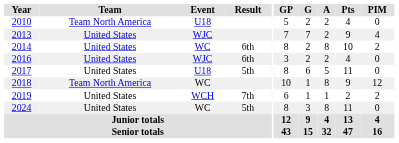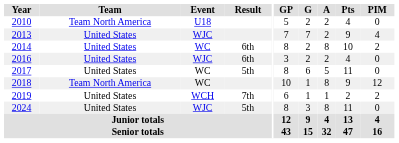 <table border="0" cellpadding="1" cellspacing="0" ID="Table3" style="text-align:center; width:40em;">
 <tr style="background:#e0e0e0;">
 <th>Year</th>
 <th>Team</th>
 <th>Event</th>
 <th>Result</th>
 <th rowspan="99" style="background:#fff;"></th>
 <th>GP</th>
 <th>G</th>
 <th>A</th>
 <th>Pts</th>
 <th>PIM</th>
 </tr>
 <tr>
 <td><a href='#'>2010</a></td>
 <td><a href='#'>Team North America</a></td>
 <td><a href='#'>U18</a></td>
 <td></td>
 <td>5</td>
 <td>2</td>
 <td>2</td>
 <td>4</td>
 <td>0</td>
 </tr>
 <tr style="background:#f0f0f0;">
 <td><a href='#'>2013</a></td>
 <td><a href='#'>United States</a></td>
 <td><a href='#'>WJC</a></td>
 <td></td>
 <td>7</td>
 <td>7</td>
 <td>2</td>
 <td>9</td>
 <td>4</td>
 </tr>
 <tr>
 <td><a href='#'>2014</a></td>
 <td><a href='#'>United States</a></td>
 <td><a href='#'>WC</a></td>
 <td>6th</td>
 <td>8</td>
 <td>2</td>
 <td>8</td>
 <td>10</td>
 <td>2</td>
 </tr>
 <tr style="background:#f0f0f0;">
 <td><a href='#'>2016</a></td>
 <td><a href='#'>United States</a></td>
 <td><a href='#'>WJC</a></td>
 <td>6th</td>
 <td>3</td>
 <td>2</td>
 <td>2</td>
 <td>4</td>
 <td>0</td>
 </tr>
 <tr>
 <td><a href='#'>2017</a></td>
 <td>United States</td>
-<td><a href='#'>U18</a></td>
+<td>WC</td>
 <td>5th</td>
 <td>8</td>
 <td>6</td>
 <td>5</td>
 <td>11</td>
 <td>0</td>
 </tr>
 <tr style="background:#f0f0f0;">
 <td><a href='#'>2018</a></td>
 <td><a href='#'>Team North America</a></td>
 <td>WC</td>
 <td></td>
 <td>10</td>
 <td>1</td>
 <td>8</td>
 <td>9</td>
 <td>12</td>
 </tr>
 <tr>
 <td><a href='#'>2019</a></td>
 <td>United States</td>
 <td><a href='#'>WCH</a></td>
 <td>7th</td>
 <td>6</td>
 <td>1</td>
 <td>1</td>
 <td>2</td>
 <td>2</td>
 </tr>
 <tr style="background:#f0f0f0;">
 <td><a href='#'>2024</a></td>
 <td>United States</td>
-<td>WC</td>
+<td><a href='#'>WJC</a></td>
 <td>5th</td>
 <td>8</td>
 <td>3</td>
 <td>8</td>
 <td>11</td>
 <td>0</td>
 </tr>
 <tr style="background:#e0e0e0;">
 <th colspan="4">Junior totals</th>
 <th>12</th>
 <th>9</th>
 <th>4</th>
 <th>13</th>
 <th>4</th>
 </tr>
 <tr style="background:#e0e0e0;">
 <th colspan="4">Senior totals</th>
 <th>43</th>
 <th>15</th>
 <th>32</th>
 <th>47</th>
 <th>16</th>
 </tr>
 </table>
